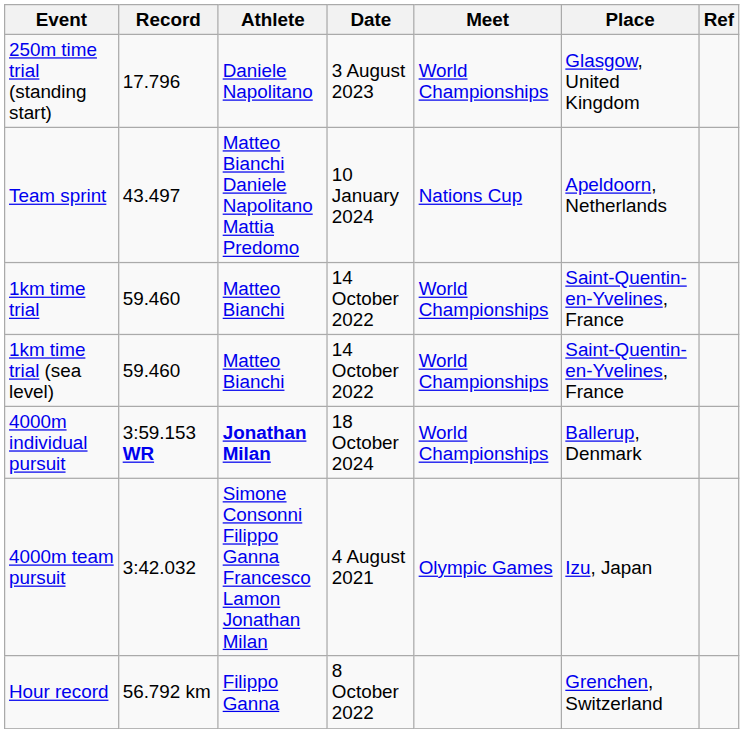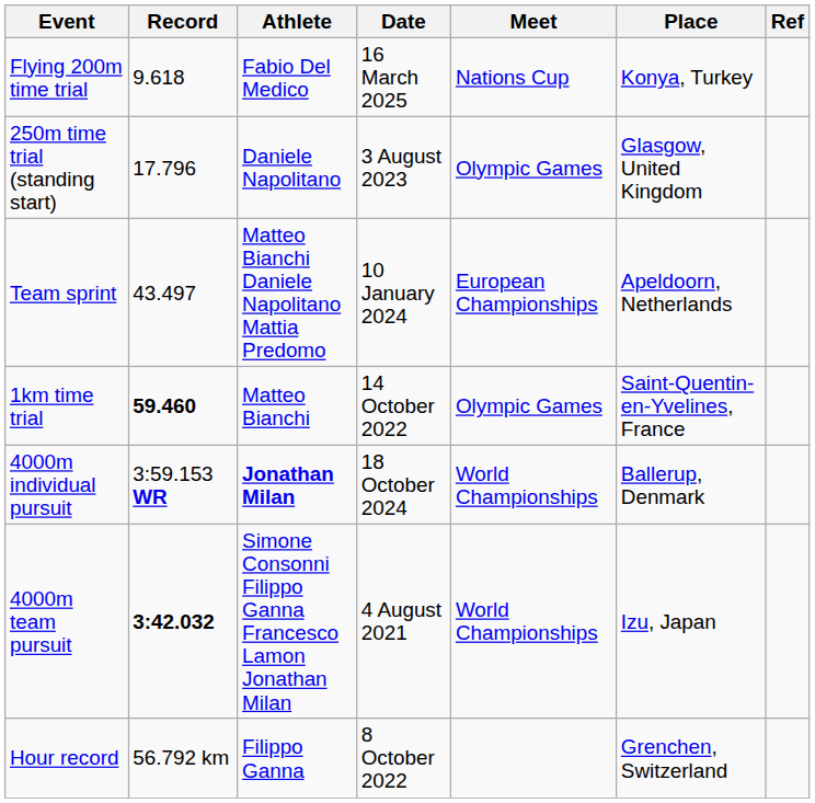 <table class="wikitable" style="font-size:95%; width: 95%;">
 <tr>
 <th>Event</th>
 <th>Record</th>
 <th>Athlete</th>
 <th>Date</th>
 <th>Meet</th>
 <th>Place</th>
 <th>Ref</th>
 </tr>
 <tr>
+<td><a href='#'>Flying 200m time trial</a></td>
+<td>9.618</td>
+<td><a href='#'>Fabio Del Medico</a></td>
+<td>16 March 2025</td>
+<td><a href='#'>Nations Cup</a></td>
+<td><a href='#'>Konya</a>, Turkey</td>
+<td></td>
+</tr>
+<tr>
 <td><a href='#'>250m time trial</a> (standing start)</td>
 <td>17.796</td>
 <td><a href='#'>Daniele Napolitano</a></td>
 <td>3 August 2023</td>
-<td><a href='#'>World Championships</a></td>
+<td><a href='#'>Olympic Games</a></td>
 <td><a href='#'>Glasgow</a>, United Kingdom</td>
 <td></td>
 </tr>
 <tr>
 <td><a href='#'>Team sprint</a></td>
 <td>43.497</td>
 <td><a href='#'>Matteo Bianchi</a><br><a href='#'>Daniele Napolitano</a><br><a href='#'>Mattia Predomo</a></td>
 <td>10 January 2024</td>
-<td><a href='#'>Nations Cup</a></td>
+<td><a href='#'>European Championships</a></td>
 <td><a href='#'>Apeldoorn</a>, Netherlands</td>
 <td></td>
 </tr>
 <tr>
 <td><a href='#'>1km time trial</a></td>
-<td>59.460</td>
+<td><strong>59.460</strong></td>
 <td><a href='#'>Matteo Bianchi</a></td>
 <td>14 October 2022</td>
-<td><a href='#'>World Championships</a></td>
-<td><a href='#'>Saint-Quentin-en-Yvelines</a>, France</td>
-<td></td>
-</tr>
-<tr>
-<td><a href='#'>1km time trial</a> (sea level)</td>
-<td>59.460</td>
-<td><a href='#'>Matteo Bianchi</a></td>
-<td>14 October 2022</td>
-<td><a href='#'>World Championships</a></td>
+<td><a href='#'>Olympic Games</a></td>
 <td><a href='#'>Saint-Quentin-en-Yvelines</a>, France</td>
 <td></td>
 </tr>
 <tr>
 <td><a href='#'>4000m individual pursuit</a></td>
 <td>3:59.153 <strong><a href='#'>WR</a></strong></td>
 <td><strong><a href='#'>Jonathan Milan</a></strong></td>
 <td>18 October 2024</td>
 <td><a href='#'>World Championships</a></td>
 <td><a href='#'>Ballerup</a>, Denmark</td>
 <td></td>
 </tr>
 <tr>
 <td><a href='#'>4000m team pursuit</a></td>
-<td>3:42.032</td>
+<td><strong>3:42.032</strong></td>
 <td><a href='#'>Simone Consonni</a><br><a href='#'>Filippo Ganna</a><br><a href='#'>Francesco Lamon</a><br><a href='#'>Jonathan Milan</a></td>
 <td>4 August 2021</td>
-<td><a href='#'>Olympic Games</a></td>
+<td><a href='#'>World Championships</a></td>
 <td><a href='#'>Izu</a>, Japan</td>
 <td></td>
 </tr>
 <tr>
 <td><a href='#'>Hour record</a></td>
 <td>56.792 km</td>
 <td><a href='#'>Filippo Ganna</a></td>
 <td>8 October 2022</td>
 <td></td>
 <td><a href='#'>Grenchen</a>, Switzerland</td>
 <td></td>
 </tr>
 </table>
